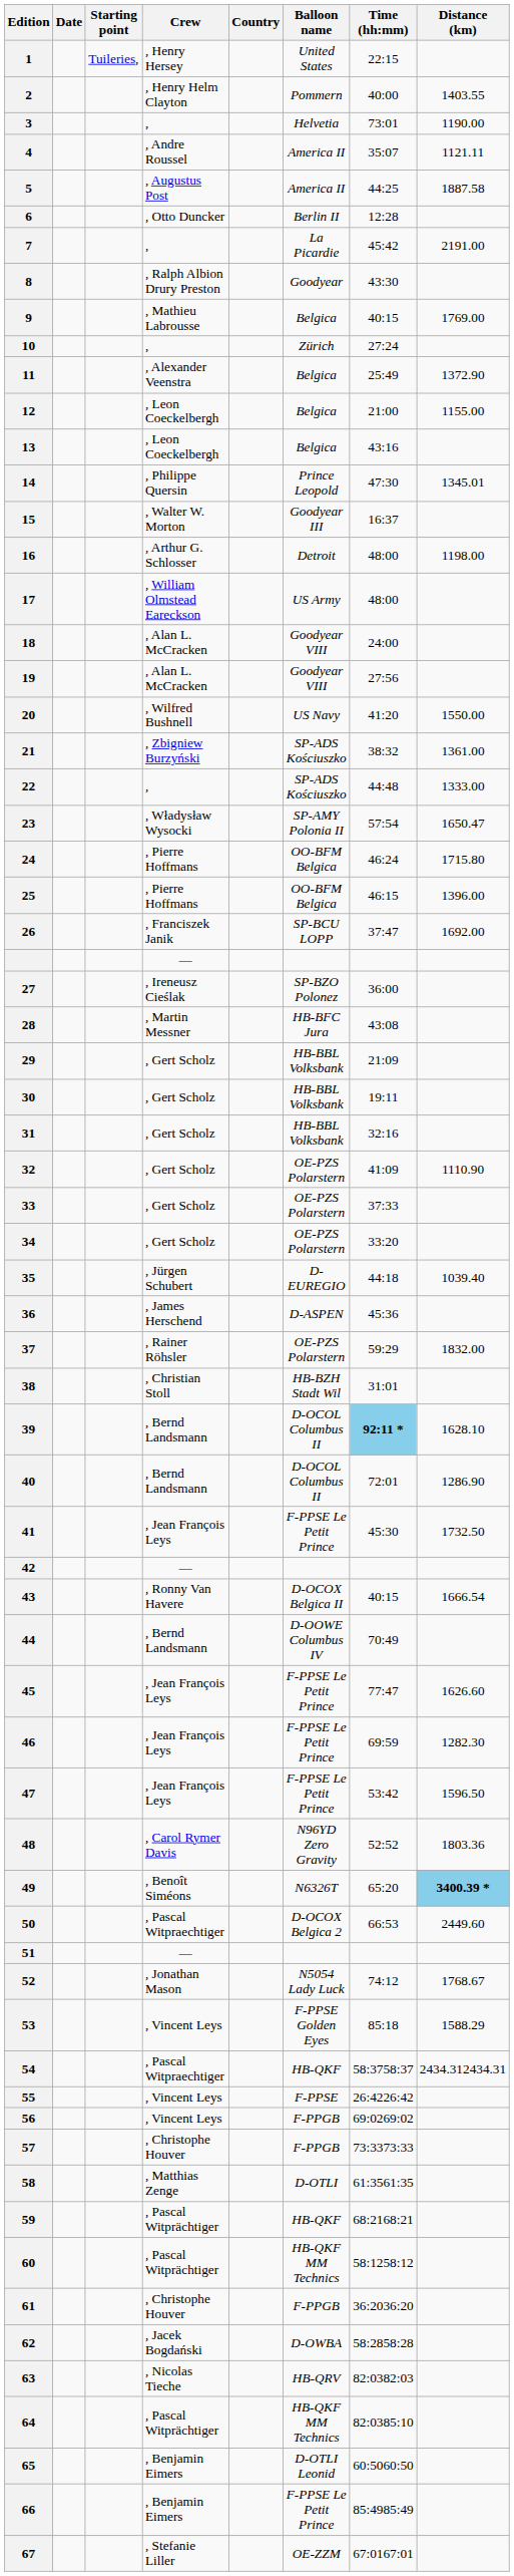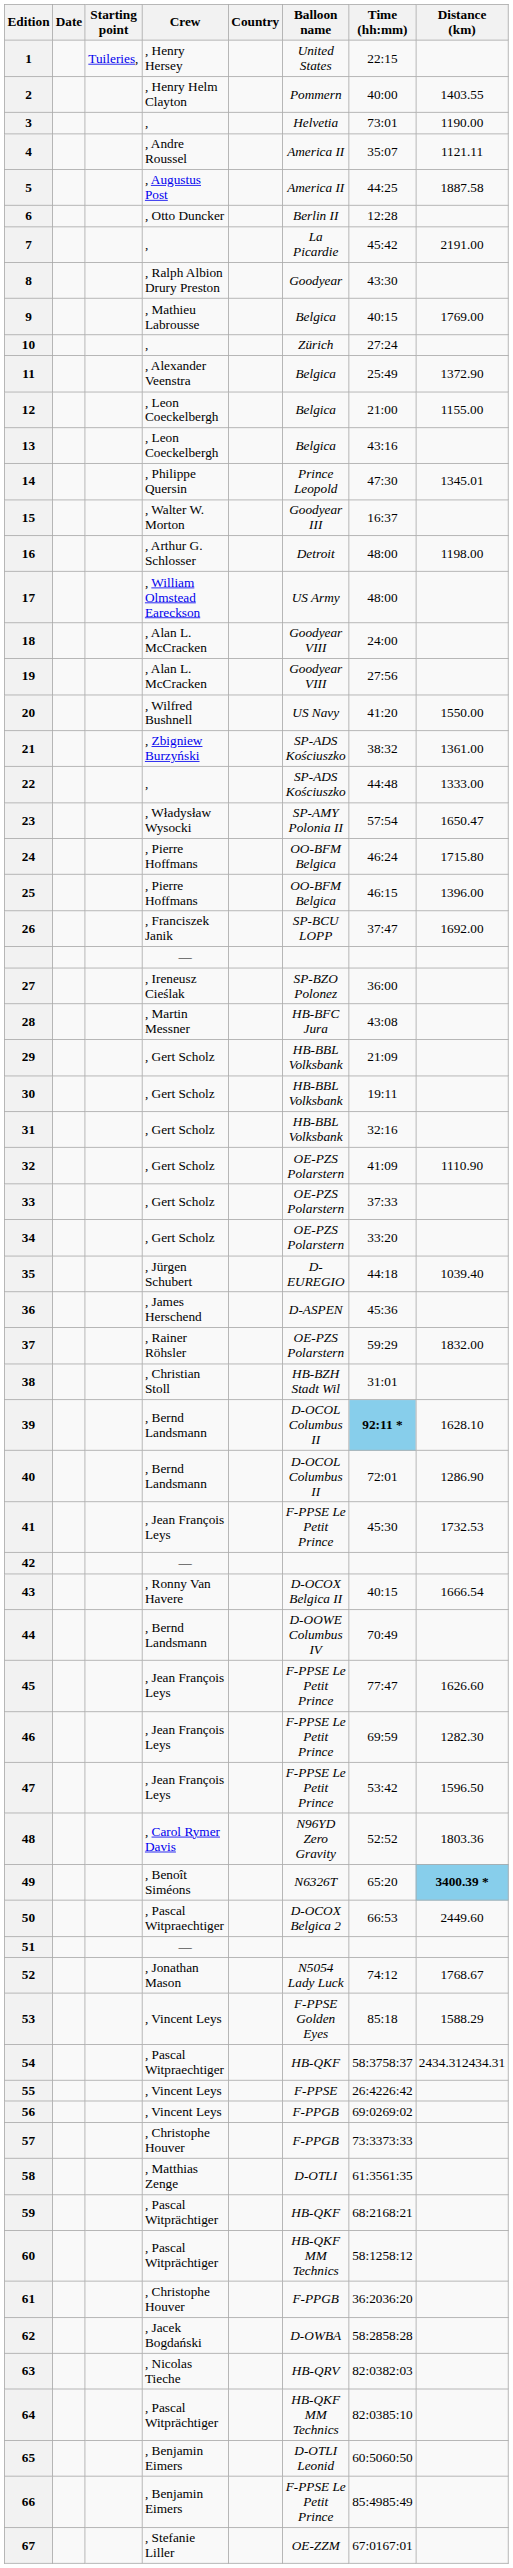 <table class="sortable plainrowheaders wikitable">
 <tr>
 <th>Edition</th>
 <th>Date</th>
 <th>Starting point</th>
 <th>Crew</th>
 <th>Country</th>
 <th>Balloon name</th>
 <th>Time<br>(hh:mm)</th>
 <th>Distance<br>(km)</th>
 </tr>
 <tr>
 <th>1</th>
 <td></td>
 <td><a href='#'>Tuileries</a>, </td>
 <td>, Henry Hersey</td>
 <td></td>
 <td align=center><em>United States</em></td>
 <td align=center>22:15</td>
 <td align=center></td>
 </tr>
 <tr>
 <th>2</th>
 <td></td>
 <td></td>
 <td>, Henry Helm Clayton</td>
 <td></td>
 <td align=center><em>Pommern</em></td>
 <td align=center>40:00</td>
 <td align=center>1403.55</td>
 </tr>
 <tr>
 <th>3</th>
 <td></td>
 <td></td>
 <td>, </td>
 <td></td>
 <td align=center><em>Helvetia</em></td>
 <td align=center>73:01</td>
 <td align=center>1190.00</td>
 </tr>
 <tr>
 <th>4</th>
 <td></td>
 <td></td>
 <td>, Andre Roussel</td>
 <td></td>
 <td align=center><em>America II</em></td>
 <td align=center>35:07</td>
 <td align=center>1121.11</td>
 </tr>
 <tr>
 <th>5</th>
 <td></td>
 <td></td>
 <td>, <a href='#'>Augustus Post</a></td>
 <td></td>
 <td align=center><em>America II</em></td>
 <td align=center>44:25</td>
 <td align=center>1887.58</td>
 </tr>
 <tr>
 <th>6</th>
 <td></td>
 <td></td>
 <td>, Otto Duncker</td>
 <td></td>
 <td align=center><em>Berlin II</em></td>
 <td align=center>12:28</td>
 <td align=center></td>
 </tr>
 <tr>
 <th>7</th>
 <td></td>
 <td></td>
 <td>, </td>
 <td></td>
 <td align=center><em>La Picardie</em></td>
 <td align=center>45:42</td>
 <td align=center>2191.00</td>
 </tr>
 <tr>
 <th>8</th>
 <td></td>
 <td></td>
 <td>, Ralph Albion Drury Preston</td>
 <td></td>
 <td align=center><em>Goodyear</em></td>
 <td align=center>43:30</td>
 <td align=center></td>
 </tr>
 <tr>
 <th>9</th>
 <td></td>
 <td></td>
 <td>, Mathieu Labrousse</td>
 <td></td>
 <td align=center><em>Belgica</em></td>
 <td align=center>40:15</td>
 <td align=center>1769.00</td>
 </tr>
 <tr>
 <th>10</th>
 <td></td>
 <td></td>
 <td>, </td>
 <td></td>
 <td align=center><em>Zürich</em></td>
 <td align=center>27:24</td>
 <td align=center></td>
 </tr>
 <tr>
 <th>11</th>
 <td></td>
 <td></td>
 <td>, Alexander Veenstra</td>
 <td></td>
 <td align=center><em>Belgica</em></td>
 <td align=center>25:49</td>
 <td align=center>1372.90</td>
 </tr>
 <tr>
 <th>12</th>
 <td></td>
 <td></td>
 <td>, Leon Coeckelbergh</td>
 <td></td>
 <td align=center><em>Belgica</em></td>
 <td align=center>21:00</td>
 <td align=center>1155.00</td>
 </tr>
 <tr>
 <th>13</th>
 <td></td>
 <td></td>
 <td>, Leon Coeckelbergh</td>
 <td></td>
 <td align=center><em>Belgica</em></td>
 <td align=center>43:16</td>
 <td align=center></td>
 </tr>
 <tr>
 <th>14</th>
 <td></td>
 <td align=left></td>
 <td align=left>, Philippe Quersin</td>
 <td align=left></td>
 <td align=center><em>Prince Leopold</em></td>
 <td align=center>47:30</td>
 <td align=center>1345.01</td>
 </tr>
 <tr>
 <th>15</th>
 <td></td>
 <td align=left></td>
 <td align=left>, Walter W. Morton</td>
 <td align=left></td>
 <td align=center><em>Goodyear III</em></td>
 <td align=center>16:37</td>
 <td align=center></td>
 </tr>
 <tr>
 <th>16</th>
 <td></td>
 <td align=left></td>
 <td align=left>, Arthur G. Schlosser</td>
 <td align=left></td>
 <td align=center><em>Detroit</em></td>
 <td align=center>48:00</td>
 <td align=center>1198.00</td>
 </tr>
 <tr>
 <th>17</th>
 <td></td>
 <td align=left></td>
 <td align=left>, <a href='#'>William Olmstead Eareckson</a></td>
 <td align=left></td>
 <td align=center><em>US Army</em></td>
 <td align=center>48:00</td>
 <td align=center></td>
 </tr>
 <tr>
 <th>18</th>
 <td></td>
 <td align=left></td>
 <td align=left>, Alan L. McCracken</td>
 <td align=left></td>
 <td align=center><em>Goodyear VIII</em></td>
 <td align=center>24:00</td>
 <td align=center></td>
 </tr>
 <tr>
 <th>19</th>
 <td></td>
 <td align=left></td>
 <td align=left>, Alan L. McCracken</td>
 <td align=left></td>
 <td align=center><em>Goodyear VIII</em></td>
 <td align=center>27:56</td>
 <td align=center></td>
 </tr>
 <tr>
 <th>20</th>
 <td></td>
 <td align=left></td>
 <td align=left>, Wilfred Bushnell</td>
 <td align=left></td>
 <td align=center><em>US Navy</em></td>
 <td align=center>41:20</td>
 <td align=center>1550.00</td>
 </tr>
 <tr>
 <th>21</th>
 <td></td>
 <td align=left></td>
 <td align=left>, <a href='#'>Zbigniew Burzyński</a></td>
 <td align=left></td>
 <td align=center><em>SP-ADS Kościuszko</em></td>
 <td align=center>38:32</td>
 <td align=center>1361.00</td>
 </tr>
 <tr>
 <th>22</th>
 <td></td>
 <td align=left></td>
 <td align=left>, </td>
 <td align=left></td>
 <td align=center><em>SP-ADS Kościuszko</em></td>
 <td align=center>44:48</td>
 <td align=center>1333.00</td>
 </tr>
 <tr>
 <th>23</th>
 <td></td>
 <td align=left></td>
 <td align=left>, Władysław Wysocki</td>
 <td align=left></td>
 <td align=center><em>SP-AMY Polonia II</em></td>
 <td align=center>57:54</td>
 <td align=center>1650.47</td>
 </tr>
 <tr>
 <th>24</th>
 <td></td>
 <td align=left></td>
 <td align=left>, Pierre Hoffmans</td>
 <td align=left></td>
 <td align=center><em>OO-BFM Belgica</em></td>
 <td align=center>46:24</td>
 <td align=center>1715.80</td>
 </tr>
 <tr>
 <th>25</th>
 <td></td>
 <td align=left></td>
 <td align=left>, Pierre Hoffmans</td>
 <td align=left></td>
 <td align=center><em>OO-BFM Belgica</em></td>
 <td align=center>46:15</td>
 <td align=center>1396.00</td>
 </tr>
 <tr>
 <th>26</th>
 <td></td>
 <td align=left></td>
 <td align=left>, Franciszek Janik</td>
 <td align=left></td>
 <td align=center><em>SP-BCU LOPP</em></td>
 <td align=center>37:47</td>
 <td align=center>1692.00</td>
 </tr>
 <tr>
 <th></th>
 <td></td>
 <td align=left></td>
 <td align=center>—</td>
 <td align=center></td>
 <td align=center></td>
 <td align=center></td>
 <td align=center></td>
 </tr>
 <tr>
 <th>27</th>
 <td></td>
 <td align=left></td>
 <td align=left>, Ireneusz Cieślak</td>
 <td align=left></td>
 <td align=center><em>SP-BZO Polonez</em></td>
 <td align=center>36:00</td>
 <td align=center></td>
 </tr>
 <tr>
 <th>28</th>
 <td></td>
 <td align=left></td>
 <td align=left>, Martin Messner</td>
 <td align=left></td>
 <td align=center><em>HB-BFC Jura</em></td>
 <td align=center>43:08</td>
 <td align=center></td>
 </tr>
 <tr>
 <th>29</th>
 <td></td>
 <td align=left></td>
 <td align=left>, Gert Scholz</td>
 <td align=left></td>
 <td align=center><em>HB-BBL Volksbank</em></td>
 <td align=center>21:09</td>
 <td align=center></td>
 </tr>
 <tr>
 <th>30</th>
 <td></td>
 <td align=left></td>
 <td align=left>, Gert Scholz</td>
 <td align=left></td>
 <td align=center><em>HB-BBL Volksbank</em></td>
 <td align=center>19:11</td>
 <td align=center></td>
 </tr>
 <tr>
 <th>31</th>
 <td></td>
 <td align=left></td>
 <td align=left>, Gert Scholz</td>
 <td align=left></td>
 <td align=center><em>HB-BBL Volksbank</em></td>
 <td align=center>32:16</td>
 <td align=center></td>
 </tr>
 <tr>
 <th>32</th>
 <td></td>
 <td align=left></td>
 <td align=left>, Gert Scholz</td>
 <td align=left></td>
 <td align=center><em>OE-PZS Polarstern</em></td>
 <td align=center>41:09</td>
 <td align=center>1110.90</td>
 </tr>
 <tr>
 <th>33</th>
 <td></td>
 <td align=left></td>
 <td align=left>, Gert Scholz</td>
 <td align=left></td>
 <td align=center><em>OE-PZS Polarstern</em></td>
 <td align=center>37:33</td>
 <td align=center></td>
 </tr>
 <tr>
 <th>34</th>
 <td></td>
 <td align=left></td>
 <td align=left>, Gert Scholz</td>
 <td align=left></td>
 <td align=center><em>OE-PZS Polarstern</em></td>
 <td align=center>33:20</td>
 <td align=center></td>
 </tr>
 <tr>
 <th>35</th>
 <td></td>
 <td align=left></td>
 <td align=left>, Jürgen Schubert</td>
 <td align=left></td>
 <td align=center><em>D-EUREGIO</em></td>
 <td align=center>44:18</td>
 <td align=center>1039.40</td>
 </tr>
 <tr>
 <th>36</th>
 <td></td>
 <td align=left></td>
 <td align=left>, James Herschend</td>
 <td align=left></td>
 <td align=center><em>D-ASPEN</em></td>
 <td align=center>45:36</td>
 <td align=center></td>
 </tr>
 <tr>
 <th>37</th>
 <td></td>
 <td align=left></td>
 <td align=left>, Rainer Röhsler</td>
 <td align=left></td>
 <td align=center><em>OE-PZS Polarstern</em></td>
 <td align=center>59:29</td>
 <td align=center>1832.00</td>
 </tr>
 <tr>
 <th>38</th>
 <td></td>
 <td align=left></td>
 <td align=left>, Christian Stoll</td>
 <td align=left></td>
 <td align=center><em>HB-BZH Stadt Wil</em></td>
 <td align=center>31:01</td>
 <td align=center></td>
 </tr>
 <tr>
 <th>39</th>
 <td></td>
 <td align=left></td>
 <td align=left>, Bernd Landsmann</td>
 <td align=left></td>
 <td align=center><em>D-OCOL Columbus II</em></td>
 <td align=center style="background:#87CEEB;"><strong>92:11 *</strong></td>
 <td align=center>1628.10</td>
 </tr>
 <tr>
 <th>40</th>
 <td></td>
 <td align=left></td>
 <td align=left>, Bernd Landsmann</td>
 <td align=left></td>
 <td align=center><em>D-OCOL Columbus II</em></td>
 <td align=center>72:01</td>
 <td align=center>1286.90</td>
 </tr>
 <tr>
 <th>41</th>
 <td></td>
 <td align=left></td>
 <td align=left>, Jean François Leys</td>
 <td align=left></td>
 <td align=center><em>F-PPSE Le Petit Prince</em></td>
 <td align=center>45:30</td>
-<td align=center>1732.50</td>
+<td align=center>1732.53</td>
 </tr>
 <tr>
 <th>42</th>
 <td></td>
 <td align=left></td>
 <td align=center>—</td>
 <td align=center></td>
 <td align=center></td>
 <td align=center></td>
 <td align=center></td>
 </tr>
 <tr>
 <th>43</th>
 <td></td>
 <td align=left></td>
 <td align="left">, Ronny Van Havere</td>
 <td align=left></td>
 <td align=center><em>D-OCOX Belgica II</em></td>
 <td align=center>40:15</td>
 <td align=center>1666.54</td>
 </tr>
 <tr>
 <th>44</th>
 <td></td>
 <td align=left></td>
 <td align=left>, Bernd Landsmann</td>
 <td align=left></td>
 <td align=center><em>D-OOWE Columbus IV</em></td>
 <td align=center>70:49</td>
 <td align=center></td>
 </tr>
 <tr>
 <th>45</th>
 <td></td>
 <td align=left></td>
 <td align=left>, Jean François Leys</td>
 <td align=left></td>
 <td align=center><em>F-PPSE Le Petit Prince</em></td>
 <td align=center>77:47</td>
 <td align=center>1626.60</td>
 </tr>
 <tr>
 <th>46</th>
 <td></td>
 <td align=left></td>
 <td align=left>, Jean François Leys</td>
 <td align=left></td>
 <td align=center><em>F-PPSE Le Petit Prince</em></td>
 <td align=center>69:59</td>
 <td align=center>1282.30</td>
 </tr>
 <tr>
 <th>47</th>
 <td></td>
 <td align=left></td>
 <td align=left>, Jean François Leys</td>
 <td align=left></td>
 <td align=center><em>F-PPSE Le Petit Prince</em></td>
 <td align=center>53:42</td>
 <td align=center>1596.50</td>
 </tr>
 <tr>
 <th>48</th>
 <td></td>
 <td></td>
 <td>, <a href='#'>Carol Rymer Davis</a></td>
 <td></td>
 <td align=center><em>N96YD Zero Gravity</em></td>
 <td align=center>52:52</td>
 <td align=center>1803.36</td>
 </tr>
 <tr>
 <th>49</th>
 <td></td>
 <td></td>
 <td>, Benoît Siméons</td>
 <td></td>
 <td align=center><em>N6326T</em></td>
 <td align=center>65:20</td>
 <td align=center style="background:#87CEEB;"><strong>3400.39 *</strong></td>
 </tr>
 <tr>
 <th>50</th>
 <td></td>
 <td></td>
 <td>, Pascal Witpraechtiger</td>
 <td></td>
 <td align=center><em>D-OCOX Belgica 2</em></td>
 <td align=center>66:53</td>
 <td align=center>2449.60</td>
 </tr>
 <tr>
 <th>51</th>
 <td></td>
 <td></td>
 <td align=center>—</td>
 <td align=center></td>
 <td align=center></td>
 <td align=center></td>
 <td align=center></td>
 </tr>
 <tr>
 <th>52</th>
 <td></td>
 <td></td>
 <td>, Jonathan Mason</td>
 <td></td>
 <td align=center><em>N5054 Lady Luck</em></td>
 <td align=center>74:12</td>
 <td align=center>1768.67</td>
 </tr>
 <tr>
 <th>53</th>
 <td></td>
 <td></td>
 <td>, Vincent Leys</td>
 <td></td>
 <td align=center><em>F-PPSE Golden Eyes</em></td>
 <td align=center>85:18</td>
 <td align=center>1588.29</td>
 </tr>
 <tr>
 <th>54</th>
 <td></td>
 <td></td>
 <td>, Pascal Witpraechtiger</td>
 <td></td>
 <td align=center><em>HB-QKF</em></td>
 <td align=center><span>58:37</span>58:37</td>
 <td align=center><span>2434.31</span>2434.31</td>
 </tr>
 <tr>
 <th>55</th>
 <td></td>
 <td></td>
 <td>, Vincent Leys</td>
 <td></td>
 <td align=center><em>F-PPSE</em></td>
 <td align=center><span>26:42</span>26:42</td>
 <td align=center></td>
 </tr>
 <tr>
 <th>56</th>
 <td></td>
 <td></td>
 <td>, Vincent Leys</td>
 <td></td>
 <td align=center><em>F-PPGB</em></td>
 <td align=center><span>69:02</span>69:02</td>
 <td align=center></td>
 </tr>
 <tr>
 <th>57</th>
 <td></td>
 <td></td>
 <td>, Christophe Houver</td>
 <td></td>
 <td align=center><em>F-PPGB</em></td>
 <td align=center><span>73:33</span>73:33</td>
 <td align=center></td>
 </tr>
 <tr>
 <th>58</th>
 <td></td>
 <td></td>
 <td>, Matthias Zenge</td>
 <td></td>
 <td align=center><em>D-OTLI</em></td>
 <td align=center><span>61:35</span>61:35</td>
 <td align=center></td>
 </tr>
 <tr>
 <th>59</th>
 <td></td>
 <td></td>
 <td>, Pascal Witprächtiger</td>
 <td></td>
 <td align=center><em>HB-QKF</em></td>
 <td align=center><span>68:21</span>68:21</td>
 <td align=center></td>
 </tr>
 <tr>
 <th>60</th>
 <td></td>
 <td></td>
 <td>, Pascal Witprächtiger</td>
 <td></td>
 <td align=center><em>HB-QKF MM Technics</em></td>
 <td align=center><span>58:12</span>58:12</td>
 <td align=center></td>
 </tr>
 <tr>
 <th>61</th>
 <td></td>
 <td></td>
 <td>, Christophe Houver</td>
 <td></td>
 <td align=center><em>F-PPGB</em></td>
 <td align=center><span>36:20</span>36:20</td>
 <td align=center></td>
 </tr>
 <tr>
 <th>62</th>
 <td></td>
 <td></td>
 <td>, Jacek Bogdański</td>
 <td></td>
 <td align=center><em>D-OWBA</em></td>
 <td align=center><span>58:28</span>58:28</td>
 <td align=center></td>
 </tr>
 <tr>
 <th>63</th>
 <td></td>
 <td></td>
 <td>, Nicolas Tieche</td>
 <td></td>
 <td align=center><em>HB-QRV</em></td>
 <td align=center><span>82:03</span>82:03</td>
 <td align=center></td>
 </tr>
 <tr>
 <th>64</th>
 <td></td>
 <td></td>
 <td>, Pascal Witprächtiger</td>
 <td></td>
 <td align=center><em>HB-QKF MM Technics</em></td>
 <td align=center><span>82:03</span>85:10</td>
 <td align=center></td>
 </tr>
 <tr>
 <th>65</th>
 <td></td>
 <td></td>
 <td>, Benjamin Eimers</td>
 <td></td>
 <td align=center><em>D-OTLI Leonid</em></td>
 <td align=center><span>60:50</span>60:50</td>
 <td align=center></td>
 </tr>
 <tr>
 <th>66</th>
 <td></td>
 <td></td>
 <td>, Benjamin Eimers</td>
 <td></td>
 <td align=center><em>F-PPSE Le Petit Prince</em></td>
 <td align=center><span>85:49</span>85:49</td>
 <td align=center></td>
 </tr>
 <tr>
 <th>67</th>
 <td></td>
 <td></td>
 <td>, Stefanie Liller</td>
 <td></td>
 <td align=center><em>OE-ZZM</em></td>
 <td align=center><span>67:01</span>67:01</td>
 <td align=center></td>
 </tr>
 </table>
